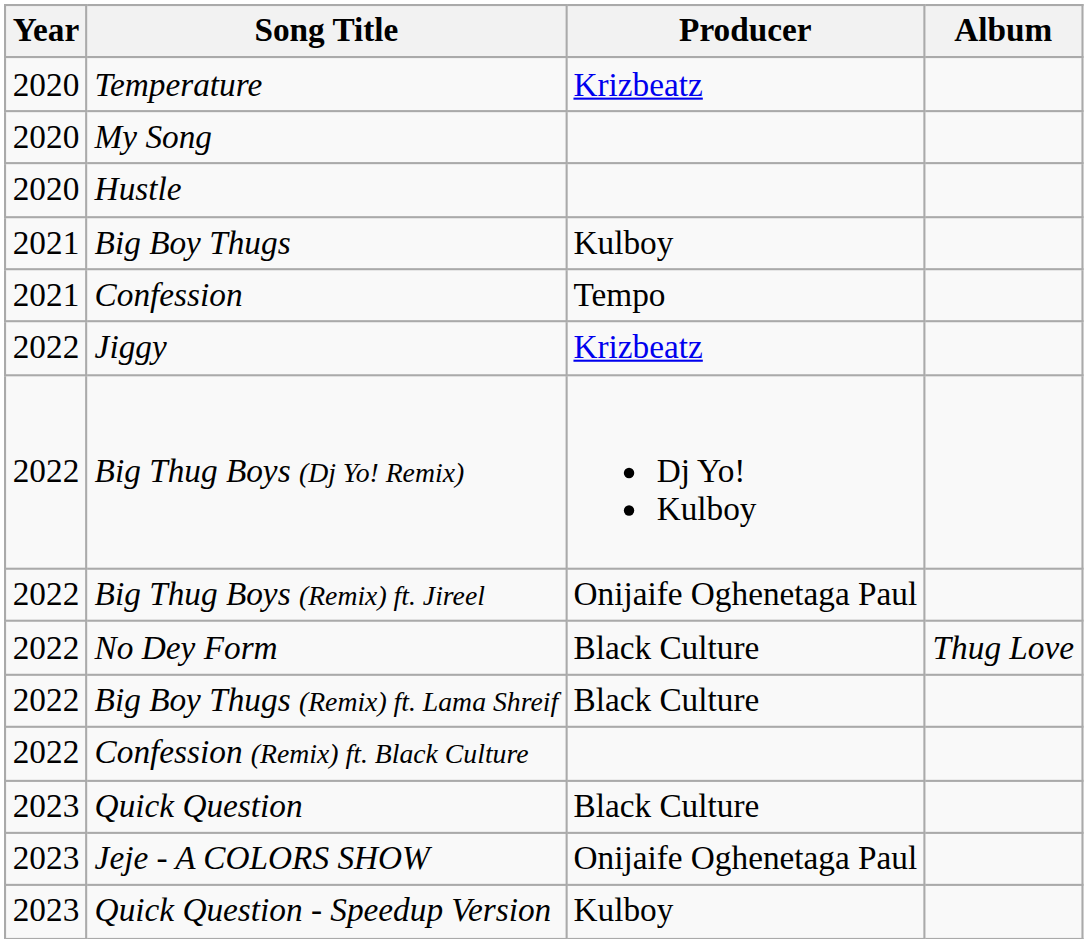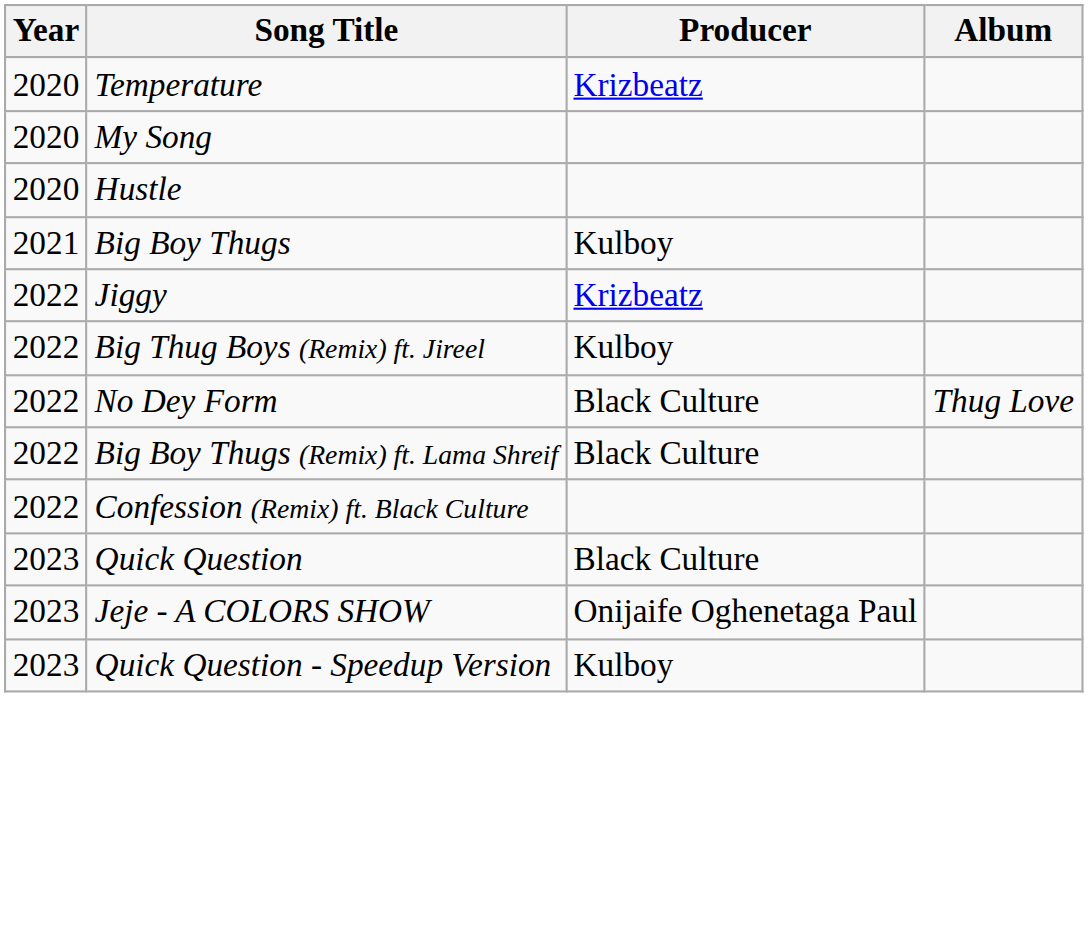 <table class="wikitable">
 <tr>
 <th>Year</th>
 <th>Song Title</th>
 <th>Producer</th>
 <th>Album</th>
 </tr>
 <tr>
 <td>2020</td>
 <td><em>Temperature</em></td>
 <td><a href='#'>Krizbeatz</a></td>
 <td></td>
 </tr>
 <tr>
 <td>2020</td>
 <td><em>My Song</em></td>
 <td></td>
 <td></td>
 </tr>
 <tr>
 <td>2020</td>
 <td><em>Hustle</em></td>
 <td></td>
 <td></td>
 </tr>
 <tr>
 <td>2021</td>
 <td><em> Big Boy Thugs</em></td>
 <td>Kulboy</td>
 <td></td>
 </tr>
 <tr>
-<td>2021</td>
-<td><em>Confession</em></td>
-<td>Tempo</td>
-<td></td>
-</tr>
-<tr>
 <td>2022</td>
 <td><em>Jiggy</em></td>
 <td><a href='#'>Krizbeatz</a></td>
 <td></td>
 </tr>
 <tr>
 <td>2022</td>
-<td><em>Big Thug Boys <small>(Dj Yo! Remix)</small></em></td>
-<td><br><ul><li>Dj Yo!</li><li>Kulboy</li></ul></td>
-<td></td>
-</tr>
-<tr>
-<td>2022</td>
 <td><em>Big Thug Boys <small>(Remix) ft. Jireel</small></em></td>
-<td>Onijaife Oghenetaga Paul</td>
+<td>Kulboy</td>
 <td></td>
 </tr>
 <tr>
 <td>2022</td>
 <td><em> No Dey Form</em></td>
 <td>Black Culture</td>
 <td><em>Thug Love</em></td>
 </tr>
 <tr>
 <td>2022</td>
 <td><em>Big Boy Thugs <small>(Remix) ft. Lama Shreif</small></em></td>
 <td>Black Culture</td>
 <td></td>
 </tr>
 <tr>
 <td>2022</td>
 <td><em>Confession <small>(Remix) ft. Black Culture</small></em></td>
 <td></td>
 <td></td>
 </tr>
 <tr>
 <td>2023</td>
 <td><em>Quick Question</em></td>
 <td>Black Culture</td>
 <td></td>
 </tr>
 <tr>
 <td>2023</td>
 <td><em>Jeje - A COLORS SHOW</em></td>
 <td>Onijaife Oghenetaga Paul</td>
 <td></td>
 </tr>
 <tr>
 <td>2023</td>
 <td><em>Quick Question - Speedup Version</em></td>
 <td>Kulboy</td>
 <td></td>
 </tr>
 </table>
